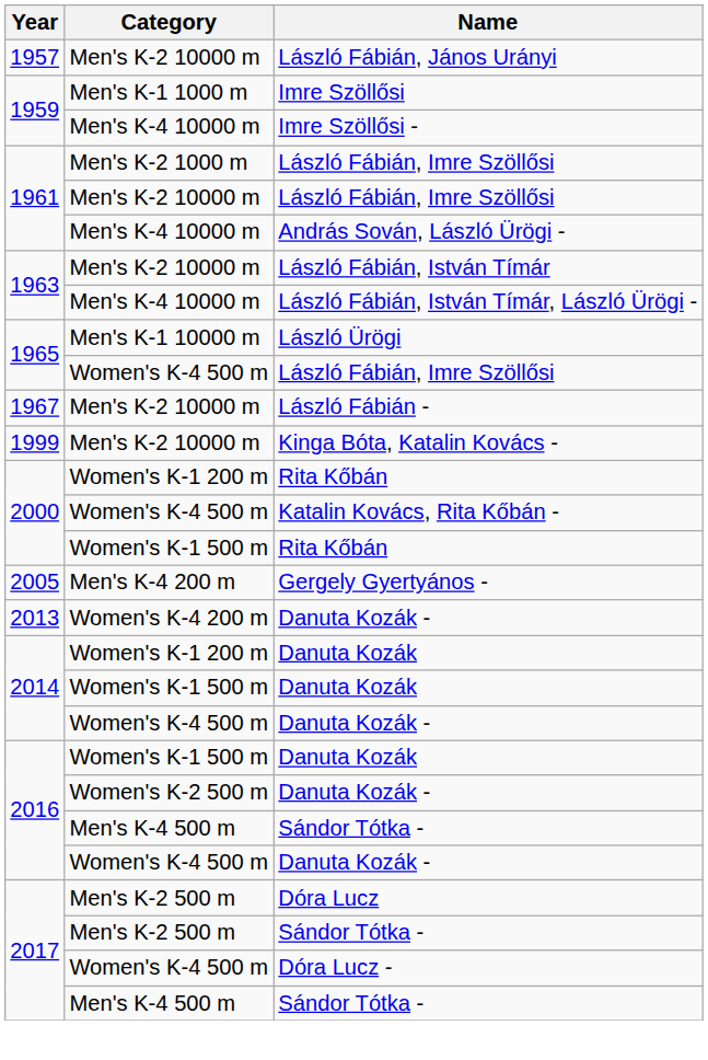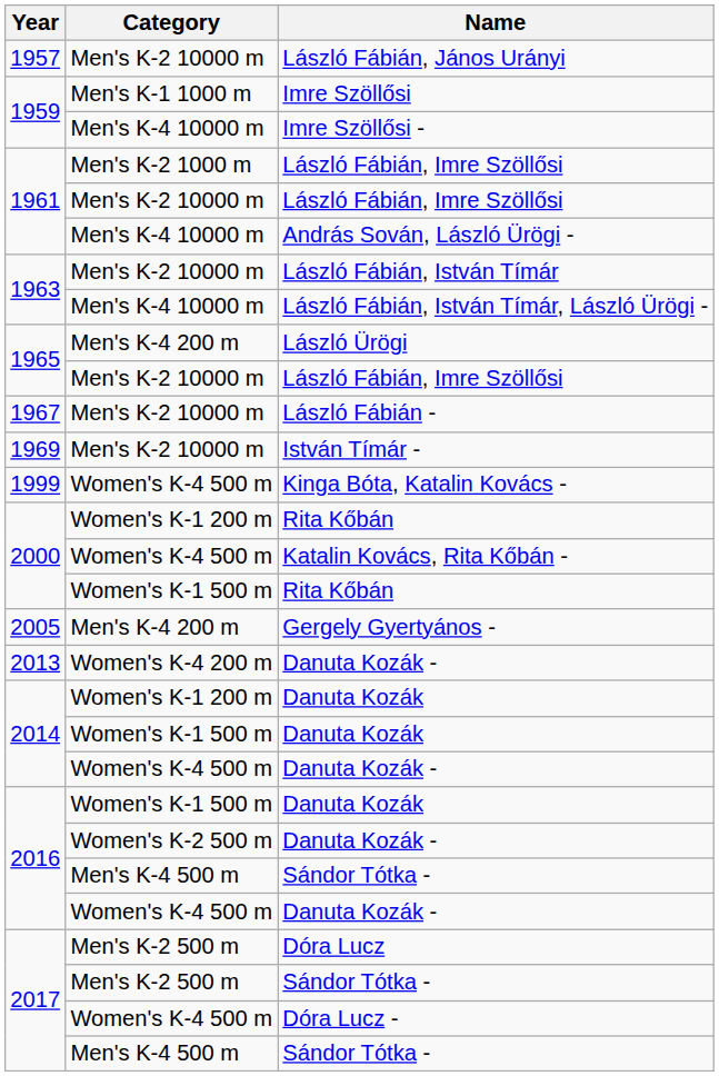 <table class="wikitable" align=center>
 <tr>
 <th>Year</th>
 <th>Category</th>
 <th>Name</th>
 </tr>
 <tr>
 <td><a href='#'>1957</a></td>
 <td>Men's K-2 10000 m</td>
 <td><a href='#'>László Fábián</a>, <a href='#'>János Urányi</a></td>
 </tr>
 <tr>
 <td rowspan=2><a href='#'>1959</a></td>
 <td>Men's K-1 1000 m</td>
 <td><a href='#'>Imre Szöllősi</a></td>
 </tr>
 <tr>
 <td>Men's K-4 10000 m</td>
 <td><a href='#'>Imre Szöllősi</a> - </td>
 </tr>
 <tr>
 <td rowspan=3><a href='#'>1961</a></td>
 <td>Men's K-2 1000 m</td>
 <td><a href='#'>László Fábián</a>, <a href='#'>Imre Szöllősi</a></td>
 </tr>
 <tr>
 <td>Men's K-2 10000 m</td>
 <td><a href='#'>László Fábián</a>, <a href='#'>Imre Szöllősi</a></td>
 </tr>
 <tr>
 <td>Men's K-4 10000 m</td>
 <td><a href='#'>András Sován</a>, <a href='#'>László Ürögi</a> - </td>
 </tr>
 <tr>
 <td rowspan=2><a href='#'>1963</a></td>
 <td>Men's K-2 10000 m</td>
 <td><a href='#'>László Fábián</a>, <a href='#'>István Tímár</a></td>
 </tr>
 <tr>
 <td>Men's K-4 10000 m</td>
 <td><a href='#'>László Fábián</a>, <a href='#'>István Tímár</a>, <a href='#'>László Ürögi</a> - </td>
 </tr>
 <tr>
 <td rowspan=2><a href='#'>1965</a></td>
-<td>Men's K-1 10000 m</td>
+<td>Men's K-4 200 m</td>
 <td><a href='#'>László Ürögi</a></td>
 </tr>
 <tr>
-<td>Women's K-4 500 m</td>
+<td>Men's K-2 10000 m</td>
 <td><a href='#'>László Fábián</a>, <a href='#'>Imre Szöllősi</a></td>
 </tr>
 <tr>
 <td><a href='#'>1967</a></td>
 <td>Men's K-2 10000 m</td>
 <td><a href='#'>László Fábián</a> - </td>
 </tr>
 <tr>
+<td><a href='#'>1969</a></td>
+<td>Men's K-2 10000 m</td>
+<td><a href='#'>István Tímár</a> - </td>
+</tr>
+<tr>
 <td><a href='#'>1999</a></td>
-<td>Men's K-2 10000 m</td>
+<td>Women's K-4 500 m</td>
 <td><a href='#'>Kinga Bóta</a>, <a href='#'>Katalin Kovács</a> - </td>
 </tr>
 <tr>
 <td rowspan=3><a href='#'>2000</a></td>
 <td>Women's K-1 200 m</td>
 <td><a href='#'>Rita Kőbán</a></td>
 </tr>
 <tr>
 <td>Women's K-4 500 m</td>
 <td><a href='#'>Katalin Kovács</a>, <a href='#'>Rita Kőbán</a> - </td>
 </tr>
 <tr>
 <td>Women's K-1 500 m</td>
 <td><a href='#'>Rita Kőbán</a></td>
 </tr>
 <tr>
 <td><a href='#'>2005</a></td>
 <td>Men's K-4 200 m</td>
 <td><a href='#'>Gergely Gyertyános</a> - </td>
 </tr>
 <tr>
 <td><a href='#'>2013</a></td>
 <td>Women's K-4 200 m</td>
 <td><a href='#'>Danuta Kozák</a> - </td>
 </tr>
 <tr>
 <td rowspan=3><a href='#'>2014</a></td>
 <td>Women's K-1 200 m</td>
 <td><a href='#'>Danuta Kozák</a></td>
 </tr>
 <tr>
 <td>Women's K-1 500 m</td>
 <td><a href='#'>Danuta Kozák</a></td>
 </tr>
 <tr>
 <td>Women's K-4 500 m</td>
 <td><a href='#'>Danuta Kozák</a> - </td>
 </tr>
 <tr>
 <td rowspan=4><a href='#'>2016</a></td>
 <td>Women's K-1 500 m</td>
 <td><a href='#'>Danuta Kozák</a></td>
 </tr>
 <tr>
 <td>Women's K-2 500 m</td>
 <td><a href='#'>Danuta Kozák</a> - </td>
 </tr>
 <tr>
 <td>Men's K-4 500 m</td>
 <td><a href='#'>Sándor Tótka</a> - </td>
 </tr>
 <tr>
 <td>Women's K-4 500 m</td>
 <td><a href='#'>Danuta Kozák</a> - </td>
 </tr>
 <tr>
 <td rowspan=4><a href='#'>2017</a></td>
 <td>Men's K-2 500 m</td>
 <td><a href='#'>Dóra Lucz</a></td>
 </tr>
 <tr>
 <td>Men's K-2 500 m</td>
 <td><a href='#'>Sándor Tótka</a> - </td>
 </tr>
 <tr>
 <td>Women's K-4 500 m</td>
 <td><a href='#'>Dóra Lucz</a> - </td>
 </tr>
 <tr>
 <td>Men's K-4 500 m</td>
 <td><a href='#'>Sándor Tótka</a> - </td>
 </tr>
 </table>
